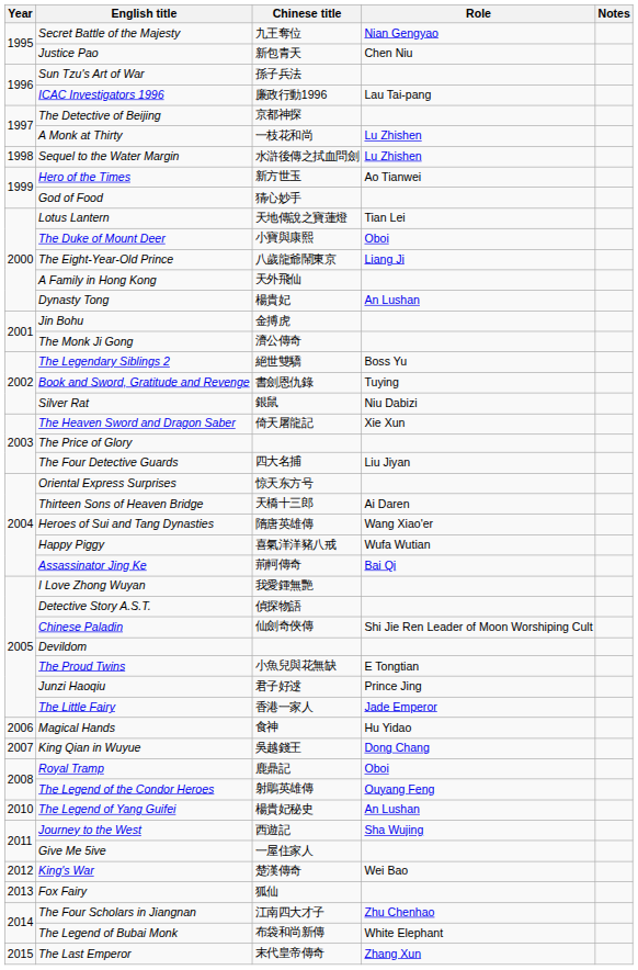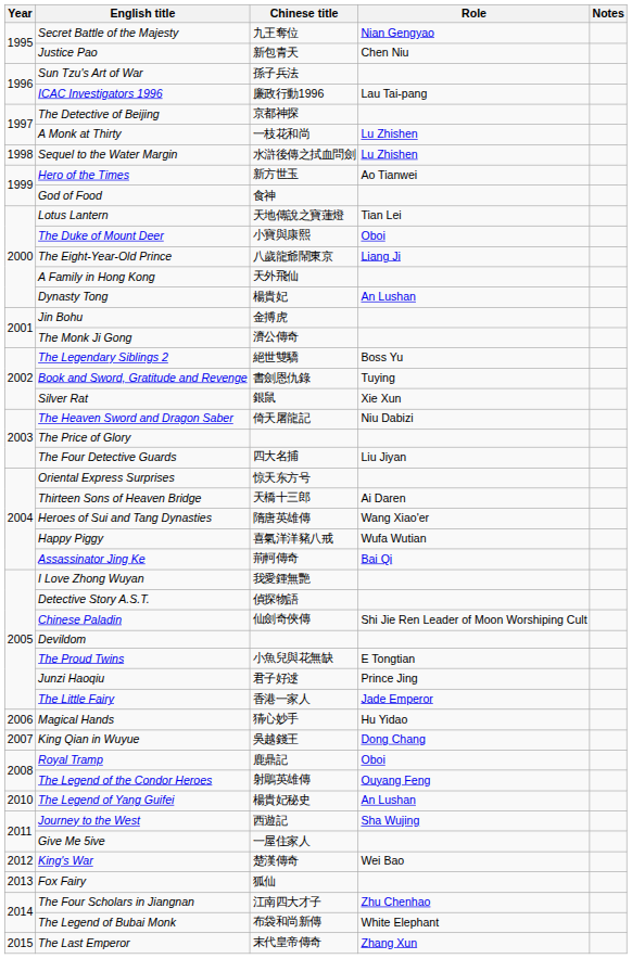 <table class="wikitable sortable">
 <tr>
 <th>Year</th>
 <th>English title</th>
 <th>Chinese title</th>
 <th>Role</th>
 <th class="unsortable">Notes</th>
 </tr>
 <tr>
 <td rowspan=2>1995</td>
 <td><em>Secret Battle of the Majesty</em></td>
 <td>九王奪位</td>
 <td><a href='#'>Nian Gengyao</a></td>
 <td></td>
 </tr>
 <tr>
 <td><em>Justice Pao</em></td>
 <td>新包青天</td>
 <td>Chen Niu</td>
 <td></td>
 </tr>
 <tr>
 <td rowspan=2>1996</td>
 <td><em>Sun Tzu's Art of War</em></td>
 <td>孫子兵法</td>
 <td></td>
 <td></td>
 </tr>
 <tr>
 <td><em><a href='#'>ICAC Investigators 1996</a></em></td>
 <td>廉政行動1996</td>
 <td>Lau Tai-pang</td>
 <td></td>
 </tr>
 <tr>
 <td rowspan=2>1997</td>
 <td><em>The Detective of Beijing</em></td>
 <td>京都神探</td>
 <td></td>
 <td></td>
 </tr>
 <tr>
 <td><em>A Monk at Thirty</em></td>
 <td>一枝花和尚</td>
 <td><a href='#'>Lu Zhishen</a></td>
 <td></td>
 </tr>
 <tr>
 <td>1998</td>
 <td><em>Sequel to the Water Margin</em></td>
 <td>水滸後傳之拭血問劍</td>
 <td><a href='#'>Lu Zhishen</a></td>
 <td></td>
 </tr>
 <tr>
 <td rowspan=2>1999</td>
 <td><em><a href='#'>Hero of the Times</a></em></td>
 <td>新方世玉</td>
 <td>Ao Tianwei</td>
 <td></td>
 </tr>
 <tr>
 <td><em>God of Food</em></td>
-<td>猜心妙手</td>
+<td>食神</td>
 <td></td>
 <td></td>
 </tr>
 <tr>
 <td rowspan=5>2000</td>
 <td><em>Lotus Lantern</em></td>
 <td>天地傳說之寶蓮燈</td>
 <td>Tian Lei</td>
 <td></td>
 </tr>
 <tr>
 <td><em><a href='#'>The Duke of Mount Deer</a></em></td>
 <td>小寶與康熙</td>
 <td><a href='#'>Oboi</a></td>
 <td></td>
 </tr>
 <tr>
 <td><em>The Eight-Year-Old Prince</em></td>
 <td>八歲龍爺鬧東京</td>
 <td><a href='#'>Liang Ji</a></td>
 <td></td>
 </tr>
 <tr>
 <td><em>A Family in Hong Kong</em></td>
 <td>天外飛仙</td>
 <td></td>
 <td></td>
 </tr>
 <tr>
 <td><em>Dynasty Tong</em></td>
 <td>楊貴妃</td>
 <td><a href='#'>An Lushan</a></td>
 <td></td>
 </tr>
 <tr>
 <td rowspan=2>2001</td>
 <td><em>Jin Bohu</em></td>
 <td>金搏虎</td>
 <td></td>
 <td></td>
 </tr>
 <tr>
 <td><em>The Monk Ji Gong</em></td>
 <td>濟公傳奇</td>
 <td></td>
 <td></td>
 </tr>
 <tr>
 <td rowspan=3>2002</td>
 <td><em><a href='#'>The Legendary Siblings 2</a></em></td>
 <td>絕世雙驕</td>
 <td>Boss Yu</td>
 <td></td>
 </tr>
 <tr>
 <td><em><a href='#'>Book and Sword, Gratitude and Revenge</a></em></td>
 <td>書劍恩仇錄</td>
 <td>Tuying</td>
 <td></td>
 </tr>
 <tr>
 <td><em>Silver Rat</em></td>
 <td>銀鼠</td>
-<td>Niu Dabizi</td>
+<td>Xie Xun</td>
 <td></td>
 </tr>
 <tr>
 <td rowspan=3>2003</td>
 <td><em><a href='#'>The Heaven Sword and Dragon Saber</a></em></td>
 <td>倚天屠龍記</td>
-<td>Xie Xun</td>
+<td>Niu Dabizi</td>
 <td></td>
 </tr>
 <tr>
 <td><em>The Price of Glory</em></td>
 <td></td>
 <td></td>
 </tr>
 <tr>
 <td><em>The Four Detective Guards</em></td>
 <td>四大名捕</td>
 <td>Liu Jiyan</td>
 <td></td>
 </tr>
 <tr>
 <td rowspan=5>2004</td>
 <td><em>Oriental Express Surprises</em></td>
 <td>惊天东方号</td>
 <td></td>
 <td></td>
 </tr>
 <tr>
 <td><em>Thirteen Sons of Heaven Bridge</em></td>
 <td>天橋十三郎</td>
 <td>Ai Daren</td>
 <td></td>
 </tr>
 <tr>
 <td><em>Heroes of Sui and Tang Dynasties</em></td>
 <td>隋唐英雄傳</td>
 <td>Wang Xiao'er</td>
 <td></td>
 </tr>
 <tr>
 <td><em>Happy Piggy</em></td>
 <td>喜氣洋洋豬八戒</td>
 <td>Wufa Wutian</td>
 <td></td>
 </tr>
 <tr>
 <td><em><a href='#'>Assassinator Jing Ke</a></em></td>
 <td>荊軻傳奇</td>
 <td><a href='#'>Bai Qi</a></td>
 <td></td>
 </tr>
 <tr>
 <td rowspan=7>2005</td>
 <td><em>I Love Zhong Wuyan</em></td>
 <td>我愛鍾無艷</td>
 <td></td>
 <td></td>
 </tr>
 <tr>
 <td><em>Detective Story A.S.T.</em></td>
 <td>偵探物語</td>
 <td></td>
 <td></td>
 </tr>
 <tr>
 <td><em><a href='#'>Chinese Paladin</a></em></td>
 <td>仙劍奇俠傳</td>
 <td>Shi Jie Ren Leader of Moon Worshiping Cult</td>
 <td></td>
 </tr>
 <tr>
 <td><em>Devildom</em></td>
 <td></td>
 <td></td>
 </tr>
 <tr>
 <td><em><a href='#'>The Proud Twins</a></em></td>
 <td>小魚兒與花無缺</td>
 <td>E Tongtian</td>
 <td></td>
 </tr>
 <tr>
 <td><em>Junzi Haoqiu</em></td>
 <td>君子好逑</td>
 <td>Prince Jing</td>
 <td></td>
 </tr>
 <tr>
 <td><em><a href='#'>The Little Fairy</a></em></td>
 <td>香港一家人</td>
 <td><a href='#'>Jade Emperor</a></td>
 <td></td>
 </tr>
 <tr>
 <td>2006</td>
 <td><em>Magical Hands</em></td>
-<td>食神</td>
+<td>猜心妙手</td>
 <td>Hu Yidao</td>
 <td></td>
 </tr>
 <tr>
 <td>2007</td>
 <td><em>King Qian in Wuyue</em></td>
 <td>吳越錢王</td>
 <td><a href='#'>Dong Chang</a></td>
 <td></td>
 </tr>
 <tr>
 <td rowspan=2>2008</td>
 <td><em><a href='#'>Royal Tramp</a></em></td>
 <td>鹿鼎記</td>
 <td><a href='#'>Oboi</a></td>
 <td></td>
 </tr>
 <tr>
 <td><em><a href='#'>The Legend of the Condor Heroes</a></em></td>
 <td>射鵰英雄傳</td>
 <td><a href='#'>Ouyang Feng</a></td>
 <td></td>
 </tr>
 <tr>
 <td>2010</td>
 <td><em><a href='#'>The Legend of Yang Guifei</a></em></td>
 <td>楊貴妃秘史</td>
 <td><a href='#'>An Lushan</a></td>
 <td></td>
 </tr>
 <tr>
 <td rowspan=2>2011</td>
 <td><em><a href='#'>Journey to the West</a></em></td>
 <td>西遊記</td>
 <td><a href='#'>Sha Wujing</a></td>
 <td></td>
 </tr>
 <tr>
 <td><em>Give Me 5ive</em></td>
 <td>一屋住家人</td>
 <td></td>
 <td></td>
 </tr>
 <tr>
 <td>2012</td>
 <td><em><a href='#'>King's War</a></em></td>
 <td>楚漢傳奇</td>
 <td>Wei Bao</td>
 <td></td>
 </tr>
 <tr>
 <td>2013</td>
 <td><em>Fox Fairy</em></td>
 <td>狐仙</td>
 <td></td>
 <td></td>
 </tr>
 <tr>
 <td rowspan=2>2014</td>
 <td><em>The Four Scholars in Jiangnan</em></td>
 <td>江南四大才子</td>
 <td><a href='#'>Zhu Chenhao</a></td>
 <td></td>
 </tr>
 <tr>
 <td><em>The Legend of Bubai Monk</em></td>
 <td>布袋和尚新傳</td>
 <td>White Elephant</td>
 <td></td>
 </tr>
 <tr>
 <td>2015</td>
 <td><em>The Last Emperor</em></td>
 <td>末代皇帝傳奇</td>
 <td><a href='#'>Zhang Xun</a></td>
 <td></td>
 </tr>
 </table>
